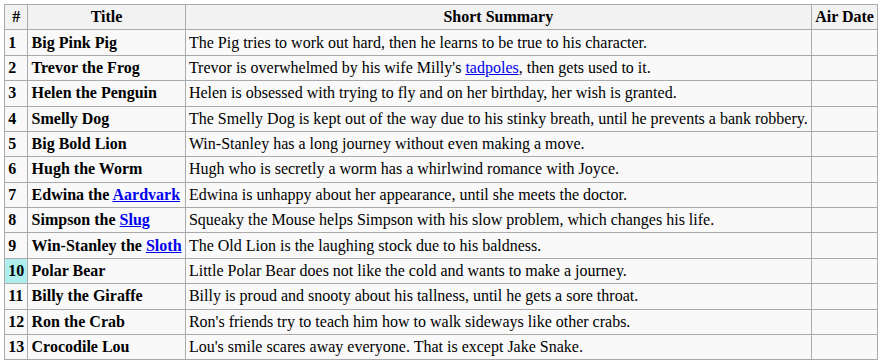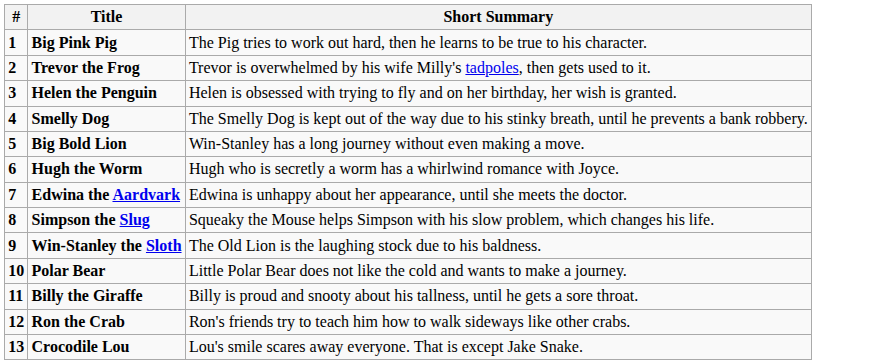 <table class="wikitable">
 <tr>
 <th><strong>#</strong></th>
 <th><strong>Title</strong></th>
 <th><strong>Short Summary</strong></th>
-<th><strong>Air Date</strong></th>
 </tr>
 <tr>
 <td><strong>1</strong></td>
 <td><strong>Big Pink Pig</strong></td>
 <td>The Pig tries to work out hard, then he learns to be true to his character.</td>
-<td></td>
 </tr>
 <tr>
 <td><strong>2</strong></td>
 <td><strong>Trevor the Frog</strong></td>
 <td>Trevor is overwhelmed by his wife Milly's <a href='#'>tadpoles</a>, then gets used to it.</td>
-<td></td>
 </tr>
 <tr>
 <td><strong>3</strong></td>
 <td><strong>Helen the Penguin</strong></td>
 <td>Helen is obsessed with trying to fly and on her birthday, her wish is granted.</td>
-<td></td>
 </tr>
 <tr>
 <td><strong>4</strong></td>
 <td><strong>Smelly Dog</strong></td>
 <td>The Smelly Dog is kept out of the way due to his stinky breath, until he prevents a bank robbery.</td>
-<td></td>
 </tr>
 <tr>
 <td><strong>5</strong></td>
 <td><strong>Big Bold Lion</strong></td>
 <td>Win-Stanley has a long journey without even making a move.</td>
-<td></td>
 </tr>
 <tr>
 <td><strong>6</strong></td>
 <td><strong>Hugh the Worm</strong></td>
 <td>Hugh who is secretly a worm has a whirlwind romance with Joyce.</td>
-<td></td>
 </tr>
 <tr>
 <td><strong>7</strong></td>
 <td><strong>Edwina the <a href='#'>Aardvark</a></strong></td>
 <td>Edwina is unhappy about her appearance, until she meets the doctor.</td>
-<td></td>
 </tr>
 <tr>
 <td><strong>8</strong></td>
 <td><strong>Simpson the <a href='#'>Slug</a></strong></td>
 <td>Squeaky the Mouse helps Simpson with his slow problem, which changes his life.</td>
-<td></td>
 </tr>
 <tr>
 <td><strong>9</strong></td>
 <td><strong>Win-Stanley the <a href='#'>Sloth</a></strong></td>
 <td>The Old Lion is the laughing stock due to his baldness.</td>
-<td></td>
 </tr>
 <tr>
-<td style="background: paleturquoise;"><strong>10</strong></td>
+<td><strong>10</strong></td>
 <td><strong>Polar Bear</strong></td>
 <td>Little Polar Bear does not like the cold and wants to make a journey.</td>
-<td></td>
 </tr>
 <tr>
 <td><strong>11</strong></td>
 <td><strong>Billy the Giraffe</strong></td>
 <td>Billy is proud and snooty about his tallness, until he gets a sore throat.</td>
-<td></td>
 </tr>
 <tr>
 <td><strong>12</strong></td>
 <td><strong>Ron the Crab</strong></td>
 <td>Ron's friends try to teach him how to walk sideways like other crabs.</td>
-<td></td>
 </tr>
 <tr>
 <td><strong>13</strong></td>
 <td><strong>Crocodile Lou</strong></td>
 <td>Lou's smile scares away everyone. That is except Jake Snake.</td>
-<td></td>
 </tr>
 </table>
